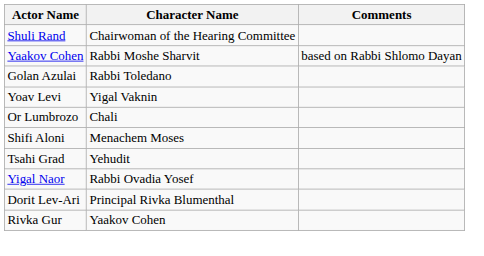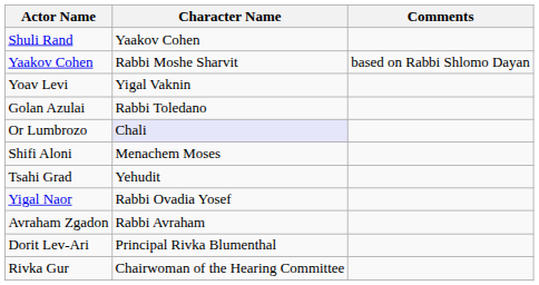 <table class="wikitable">
 <tr>
 <th>Actor Name</th>
 <th>Character Name</th>
 <th>Comments</th>
 </tr>
 <tr>
 <td><a href='#'>Shuli Rand</a></td>
-<td>Chairwoman of the Hearing Committee</td>
+<td>Yaakov Cohen</td>
 </tr>
 <tr>
 <td><a href='#'>Yaakov Cohen</a></td>
 <td>Rabbi Moshe Sharvit</td>
 <td>based on Rabbi Shlomo Dayan</td>
 </tr>
 <tr>
+<td>Yoav Levi</td>
+<td>Yigal Vaknin</td>
+<td></td>
+</tr>
+<tr>
 <td>Golan Azulai</td>
 <td>Rabbi Toledano</td>
 <td></td>
 </tr>
 <tr>
-<td>Yoav Levi</td>
-<td>Yigal Vaknin</td>
-<td></td>
-</tr>
-<tr>
 <td>Or Lumbrozo</td>
-<td>Chali</td>
+<td style="background: lavender;">Chali</td>
 <td></td>
 </tr>
 <tr>
 <td>Shifi Aloni</td>
 <td>Menachem Moses</td>
 <td></td>
 </tr>
 <tr>
 <td>Tsahi Grad</td>
 <td>Yehudit</td>
 <td></td>
 </tr>
 <tr>
 <td><a href='#'>Yigal Naor</a></td>
 <td>Rabbi Ovadia Yosef</td>
 <td></td>
 </tr>
 <tr>
+<td>Avraham Zgadon</td>
+<td>Rabbi Avraham</td>
+<td></td>
+</tr>
+<tr>
 <td>Dorit Lev-Ari</td>
 <td>Principal Rivka Blumenthal</td>
 <td></td>
 </tr>
 <tr>
 <td>Rivka Gur</td>
-<td>Yaakov Cohen</td>
+<td>Chairwoman of the Hearing Committee</td>
 <td></td>
 </tr>
 </table>
